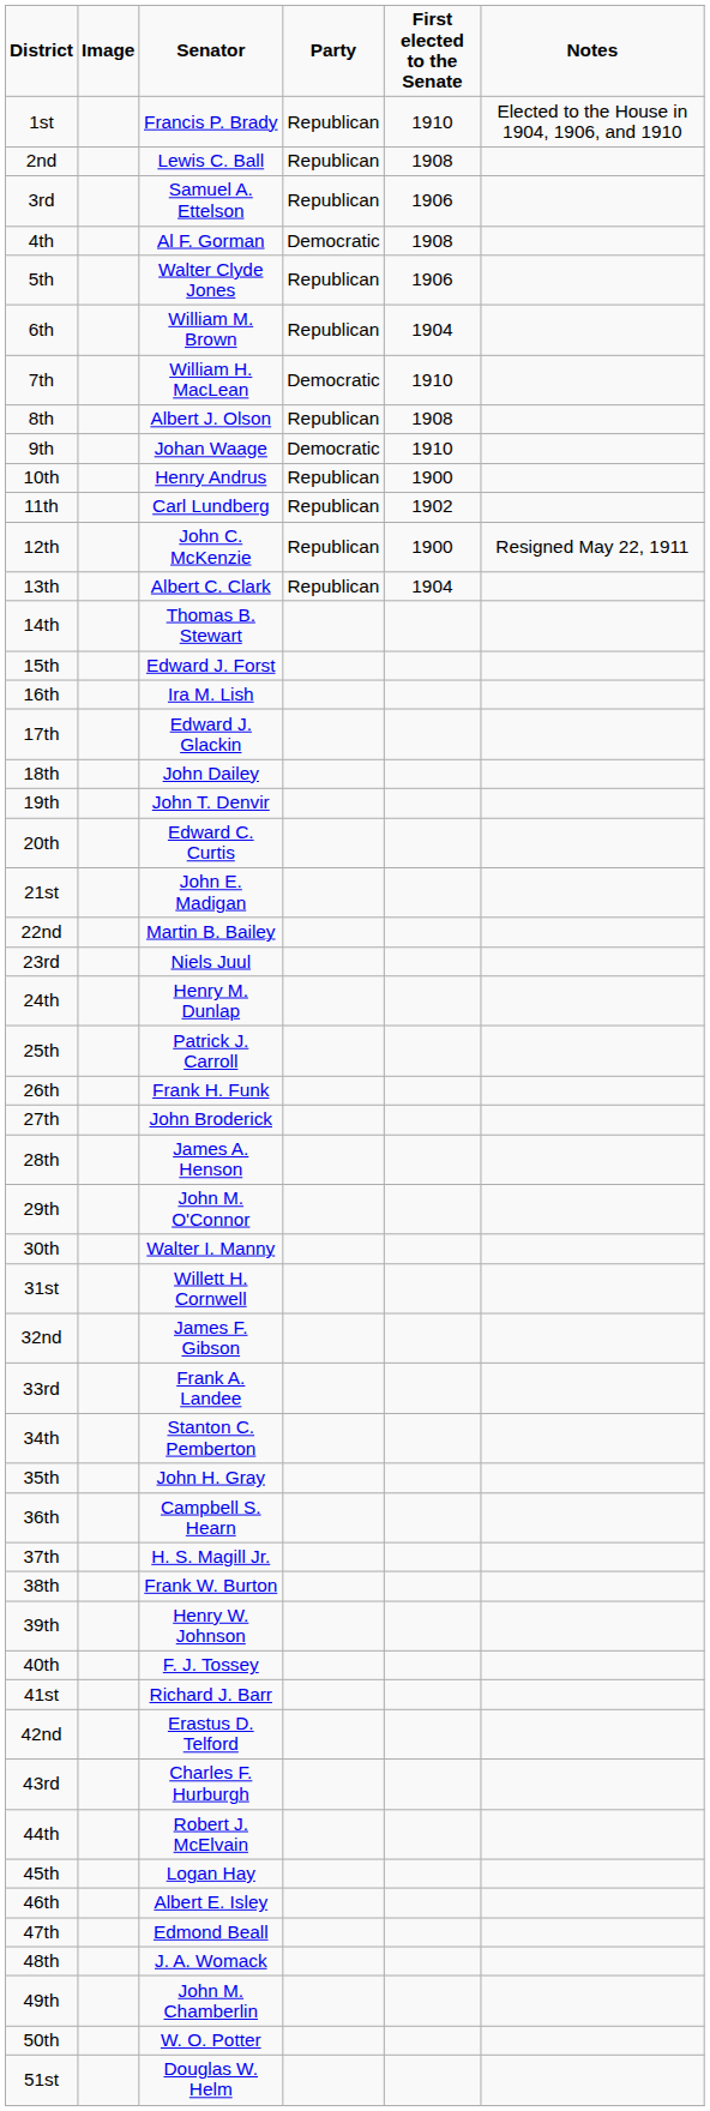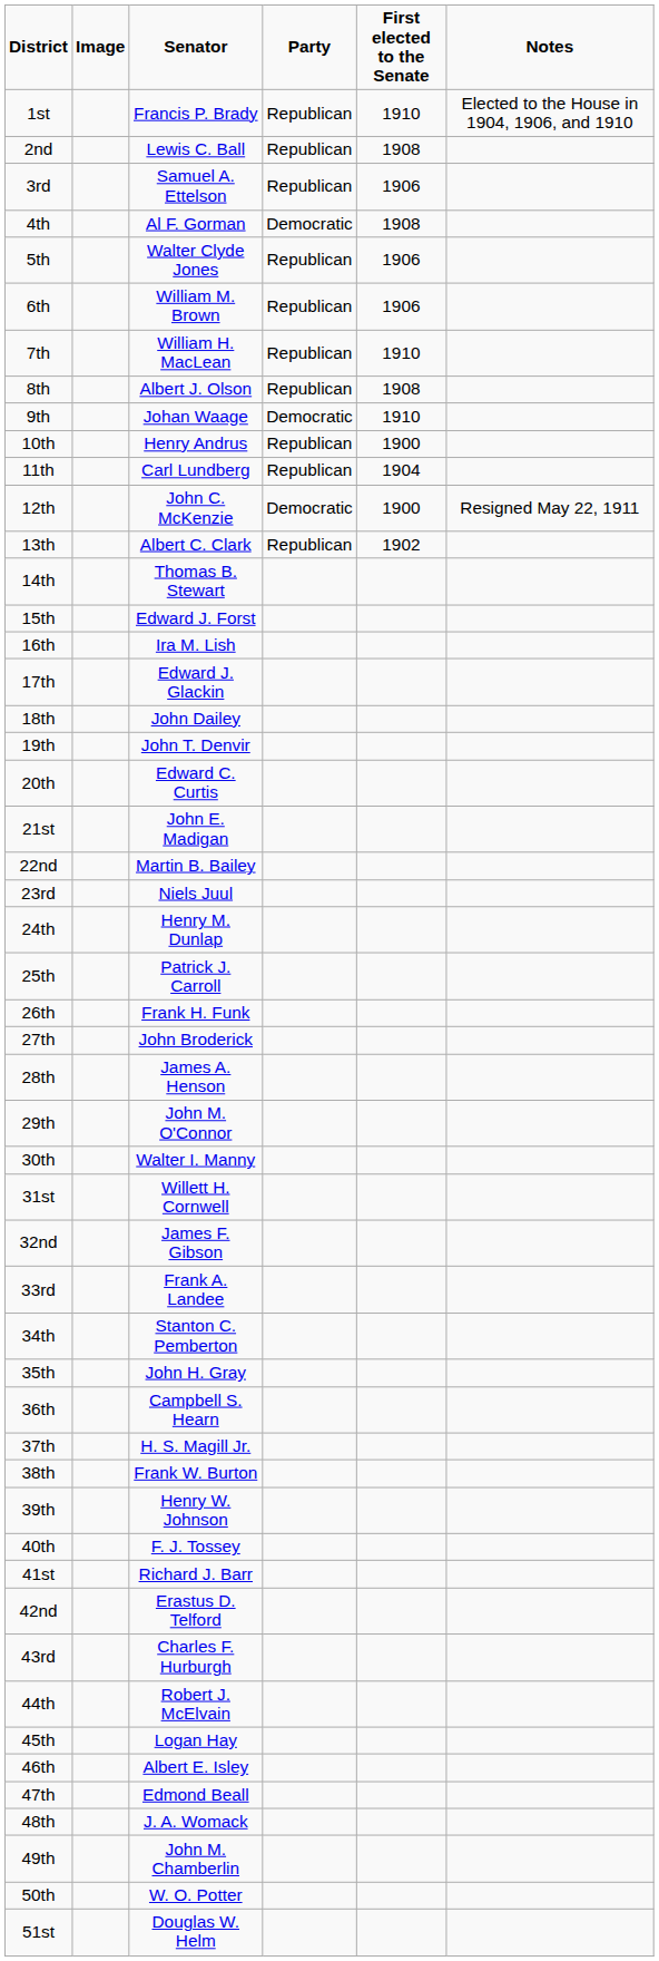 <table class="sortable wikitable" style="text-align:center;">
 <tr>
 <td><strong>District</strong></td>
 <td><strong>Image</strong></td>
 <td><strong>Senator</strong></td>
 <td><strong>Party</strong></td>
 <td><strong>First elected <br>to the Senate</strong></td>
 <td><strong>Notes</strong></td>
 </tr>
 <tr>
 <td>1st</td>
 <td></td>
 <td><a href='#'>Francis P. Brady</a></td>
 <td>Republican</td>
 <td>1910</td>
 <td>Elected to the House in 1904, 1906, and 1910</td>
 </tr>
 <tr>
 <td>2nd</td>
 <td></td>
 <td><a href='#'>Lewis C. Ball</a></td>
 <td>Republican</td>
 <td>1908</td>
 <td></td>
 </tr>
 <tr>
 <td>3rd</td>
 <td></td>
 <td><a href='#'>Samuel A. Ettelson</a></td>
 <td>Republican</td>
 <td>1906</td>
 <td></td>
 </tr>
 <tr>
 <td>4th</td>
 <td></td>
 <td><a href='#'>Al F. Gorman</a></td>
 <td>Democratic</td>
 <td>1908</td>
 <td></td>
 </tr>
 <tr>
 <td>5th</td>
 <td></td>
 <td><a href='#'>Walter Clyde Jones</a></td>
 <td>Republican</td>
 <td>1906</td>
 <td></td>
 </tr>
 <tr>
 <td>6th</td>
 <td></td>
 <td><a href='#'>William M. Brown</a></td>
 <td>Republican</td>
-<td>1904</td>
+<td>1906</td>
 <td></td>
 </tr>
 <tr>
 <td>7th</td>
 <td></td>
 <td><a href='#'>William H. MacLean</a></td>
-<td>Democratic</td>
+<td>Republican</td>
 <td>1910</td>
 <td></td>
 </tr>
 <tr>
 <td>8th</td>
 <td></td>
 <td><a href='#'>Albert J. Olson</a></td>
 <td>Republican</td>
 <td>1908</td>
 <td></td>
 </tr>
 <tr>
 <td>9th</td>
 <td></td>
 <td><a href='#'>Johan Waage</a></td>
 <td>Democratic</td>
 <td>1910</td>
 <td></td>
 </tr>
 <tr>
 <td>10th</td>
 <td></td>
 <td><a href='#'>Henry Andrus</a></td>
 <td>Republican</td>
 <td>1900</td>
 <td></td>
 </tr>
 <tr>
 <td>11th</td>
 <td></td>
 <td><a href='#'>Carl Lundberg</a></td>
 <td>Republican</td>
-<td>1902</td>
+<td>1904</td>
 <td></td>
 </tr>
 <tr>
 <td>12th</td>
 <td></td>
 <td><a href='#'>John C. McKenzie</a></td>
-<td>Republican</td>
+<td>Democratic</td>
 <td>1900</td>
 <td>Resigned May 22, 1911</td>
 </tr>
 <tr>
 <td>13th</td>
 <td></td>
 <td><a href='#'>Albert C. Clark</a></td>
 <td>Republican</td>
-<td>1904</td>
+<td>1902</td>
 <td></td>
 </tr>
 <tr>
 <td>14th</td>
 <td></td>
 <td><a href='#'>Thomas B. Stewart</a></td>
 <td></td>
 <td></td>
 <td></td>
 </tr>
 <tr>
 <td>15th</td>
 <td></td>
 <td><a href='#'>Edward J. Forst</a></td>
 <td></td>
 <td></td>
 <td></td>
 </tr>
 <tr>
 <td>16th</td>
 <td></td>
 <td><a href='#'>Ira M. Lish</a></td>
 <td></td>
 <td></td>
 <td></td>
 </tr>
 <tr>
 <td>17th</td>
 <td></td>
 <td><a href='#'>Edward J. Glackin</a></td>
 <td></td>
 <td></td>
 <td></td>
 </tr>
 <tr>
 <td>18th</td>
 <td></td>
 <td><a href='#'>John Dailey</a></td>
 <td></td>
 <td></td>
 <td></td>
 </tr>
 <tr>
 <td>19th</td>
 <td></td>
 <td><a href='#'>John T. Denvir</a></td>
 <td></td>
 <td></td>
 <td></td>
 </tr>
 <tr>
 <td>20th</td>
 <td></td>
 <td><a href='#'>Edward C. Curtis</a></td>
 <td></td>
 <td></td>
 <td></td>
 </tr>
 <tr>
 <td>21st</td>
 <td></td>
 <td><a href='#'>John E. Madigan</a></td>
 <td></td>
 <td></td>
 <td></td>
 </tr>
 <tr>
 <td>22nd</td>
 <td></td>
 <td><a href='#'>Martin B. Bailey</a></td>
 <td></td>
 <td></td>
 <td></td>
 </tr>
 <tr>
 <td>23rd</td>
 <td></td>
 <td><a href='#'>Niels Juul</a></td>
 <td></td>
 <td></td>
 <td></td>
 </tr>
 <tr>
 <td>24th</td>
 <td></td>
 <td><a href='#'>Henry M. Dunlap</a></td>
 <td></td>
 <td></td>
 <td></td>
 </tr>
 <tr>
 <td>25th</td>
 <td></td>
 <td><a href='#'>Patrick J. Carroll</a></td>
 <td></td>
 <td></td>
 <td></td>
 </tr>
 <tr>
 <td>26th</td>
 <td></td>
 <td><a href='#'>Frank H. Funk</a></td>
 <td></td>
 <td></td>
 <td></td>
 </tr>
 <tr>
 <td>27th</td>
 <td></td>
 <td><a href='#'>John Broderick</a></td>
 <td></td>
 <td></td>
 <td></td>
 </tr>
 <tr>
 <td>28th</td>
 <td></td>
 <td><a href='#'>James A. Henson</a></td>
 <td></td>
 <td></td>
 <td></td>
 </tr>
 <tr>
 <td>29th</td>
 <td></td>
 <td><a href='#'>John M. O'Connor</a></td>
 <td></td>
 <td></td>
 <td></td>
 </tr>
 <tr>
 <td>30th</td>
 <td></td>
 <td><a href='#'>Walter I. Manny</a></td>
 <td></td>
 <td></td>
 <td></td>
 </tr>
 <tr>
 <td>31st</td>
 <td></td>
 <td><a href='#'>Willett H. Cornwell</a></td>
 <td></td>
 <td></td>
 <td></td>
 </tr>
 <tr>
 <td>32nd</td>
 <td></td>
 <td><a href='#'>James F. Gibson</a></td>
 <td></td>
 <td></td>
 <td></td>
 </tr>
 <tr>
 <td>33rd</td>
 <td></td>
 <td><a href='#'>Frank A. Landee</a></td>
 <td></td>
 <td></td>
 <td></td>
 </tr>
 <tr>
 <td>34th</td>
 <td></td>
 <td><a href='#'>Stanton C. Pemberton</a></td>
 <td></td>
 <td></td>
 <td></td>
 </tr>
 <tr>
 <td>35th</td>
 <td></td>
 <td><a href='#'>John H. Gray</a></td>
 <td></td>
 <td></td>
 <td></td>
 </tr>
 <tr>
 <td>36th</td>
 <td></td>
 <td><a href='#'>Campbell S. Hearn</a></td>
 <td></td>
 <td></td>
 <td></td>
 </tr>
 <tr>
 <td>37th</td>
 <td></td>
 <td><a href='#'>H. S. Magill Jr.</a></td>
 <td></td>
 <td></td>
 <td></td>
 </tr>
 <tr>
 <td>38th</td>
 <td></td>
 <td><a href='#'>Frank W. Burton</a></td>
 <td></td>
 <td></td>
 <td></td>
 </tr>
 <tr>
 <td>39th</td>
 <td></td>
 <td><a href='#'>Henry W. Johnson</a></td>
 <td></td>
 <td></td>
 <td></td>
 </tr>
 <tr>
 <td>40th</td>
 <td></td>
 <td><a href='#'>F. J. Tossey</a></td>
 <td></td>
 <td></td>
 <td></td>
 </tr>
 <tr>
 <td>41st</td>
 <td></td>
 <td><a href='#'>Richard J. Barr</a></td>
 <td></td>
 <td></td>
 <td></td>
 </tr>
 <tr>
 <td>42nd</td>
 <td></td>
 <td><a href='#'>Erastus D. Telford</a></td>
 <td></td>
 <td></td>
 <td></td>
 </tr>
 <tr>
 <td>43rd</td>
 <td></td>
 <td><a href='#'>Charles F. Hurburgh</a></td>
 <td></td>
 <td></td>
 <td></td>
 </tr>
 <tr>
 <td>44th</td>
 <td></td>
 <td><a href='#'>Robert J. McElvain</a></td>
 <td></td>
 <td></td>
 <td></td>
 </tr>
 <tr>
 <td>45th</td>
 <td></td>
 <td><a href='#'>Logan Hay</a></td>
 <td></td>
 <td></td>
 <td></td>
 </tr>
 <tr>
 <td>46th</td>
 <td></td>
 <td><a href='#'>Albert E. Isley</a></td>
 <td></td>
 <td></td>
 <td></td>
 </tr>
 <tr>
 <td>47th</td>
 <td></td>
 <td><a href='#'>Edmond Beall</a></td>
 <td></td>
 <td></td>
 <td></td>
 </tr>
 <tr>
 <td>48th</td>
 <td></td>
 <td><a href='#'>J. A. Womack</a></td>
 <td></td>
 <td></td>
 <td></td>
 </tr>
 <tr>
 <td>49th</td>
 <td></td>
 <td><a href='#'>John M. Chamberlin</a></td>
 <td></td>
 <td></td>
 <td></td>
 </tr>
 <tr>
 <td>50th</td>
 <td></td>
 <td><a href='#'>W. O. Potter</a></td>
 <td></td>
 <td></td>
 <td></td>
 </tr>
 <tr>
 <td>51st</td>
 <td></td>
 <td><a href='#'>Douglas W. Helm</a></td>
 <td></td>
 <td></td>
 <td></td>
 </tr>
 </table>
